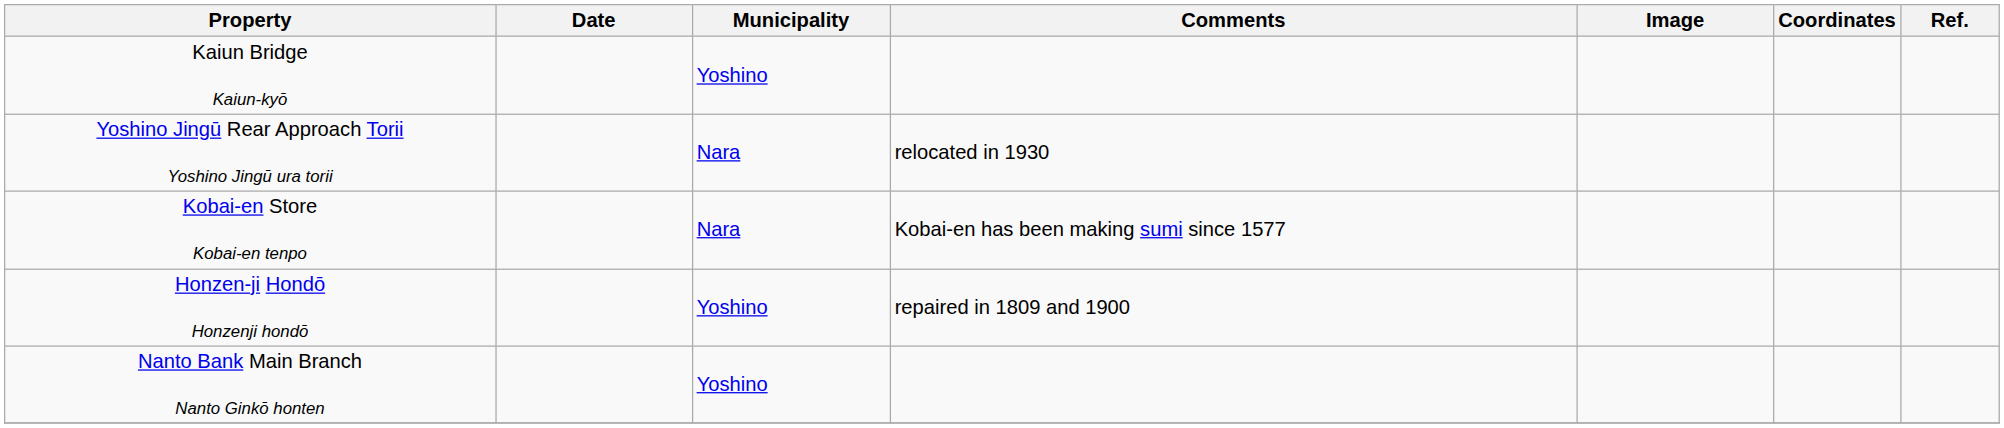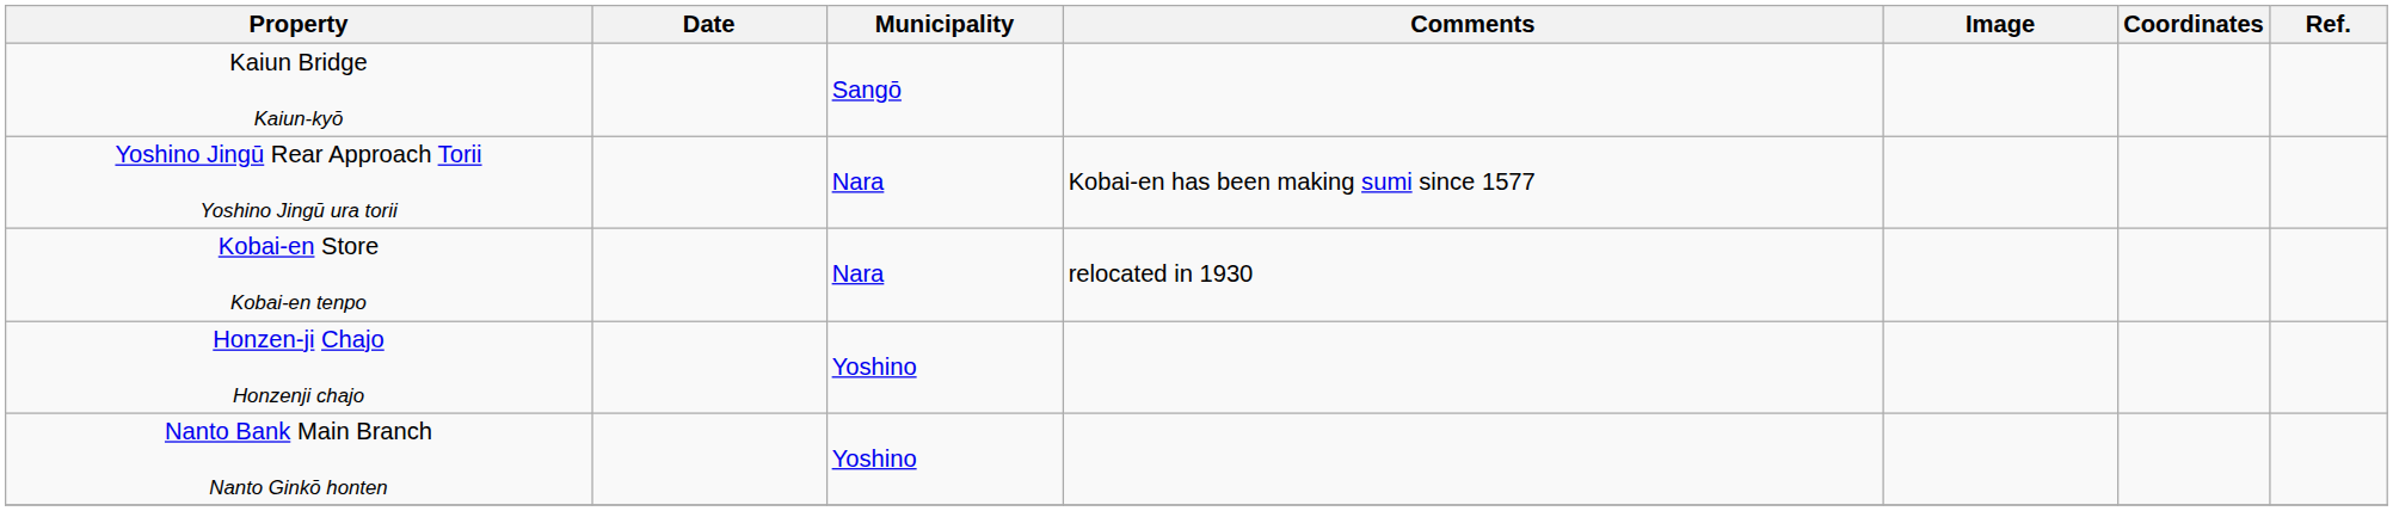 <table class="wikitable sortable"  style="width:100%;">
 <tr>
 <th width="25%" align="left">Property</th>
 <th width="10%" align="left" data-sort-type="number">Date</th>
 <th width="10%" aligūn="left">Municipality</th>
 <th width="35%" align="left" class="unsortable">Comments</th>
 <th width="10%" align="left" class="unsortable">Image</th>
 <th width="5%" align="left" class="unsortable">Coordinates</th>
 <th width="5%" align="left" class="unsortable">Ref.</th>
 </tr>
 <tr>
 <td align="center">Kaiun Bridge<br><br><small><em>Kaiun-kyō</em></small></td>
 <td></td>
-<td><a href='#'>Yoshino</a></td>
+<td><a href='#'>Sangō</a></td>
 <td></td>
 <td></td>
 <td></td>
 <td></td>
 </tr>
 <tr>
 <td align="center"><a href='#'>Yoshino Jingū</a> Rear Approach <a href='#'>Torii</a><br><br><small><em>Yoshino Jingū ura torii</em></small></td>
 <td></td>
 <td><a href='#'>Nara</a></td>
-<td>relocated in 1930</td>
+<td>Kobai-en has been making <a href='#'>sumi</a> since 1577</td>
 <td></td>
 <td></td>
 <td></td>
 </tr>
 <tr>
 <td align="center"><a href='#'>Kobai-en</a> Store<br><br><small><em>Kobai-en tenpo</em></small></td>
 <td></td>
 <td><a href='#'>Nara</a></td>
-<td>Kobai-en has been making <a href='#'>sumi</a> since 1577</td>
+<td>relocated in 1930</td>
 <td></td>
 <td></td>
 <td></td>
 </tr>
 <tr>
-<td align="center"><a href='#'>Honzen-ji</a> <a href='#'>Hondō</a><br><br><small><em>Honzenji hondō</em></small></td>
+<td align="center"><a href='#'>Honzen-ji</a> <a href='#'>Chajo</a><br><br><small><em>Honzenji chajo</em></small></td>
 <td></td>
 <td><a href='#'>Yoshino</a></td>
-<td>repaired in 1809 and 1900</td>
+<td></td>
 <td></td>
 <td></td>
 <td></td>
 </tr>
 <tr>
 <td align="center"><a href='#'>Nanto Bank</a> Main Branch<br><br><small><em>Nanto Ginkō honten</em></small></td>
 <td></td>
 <td><a href='#'>Yoshino</a></td>
 <td></td>
 <td></td>
 <td></td>
 <td></td>
 </tr>
 <tr>
 </tr>
 </table>
